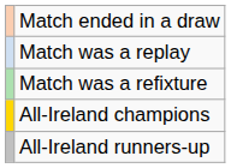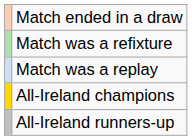 <table class="wikitable">
 <tr>
 <td style="background-color:#FBCEB1"></td>
 <td>Match ended in a draw</td>
 </tr>
 <tr>
+<td style="background-color:#ACE1AF"></td>
+<td>Match was a refixture</td>
+</tr>
+<tr>
 <td style="background-color:#cedff2"></td>
 <td>Match was a replay</td>
-</tr>
-<tr>
-<td style="background-color:#ACE1AF"></td>
-<td>Match was a refixture</td>
 </tr>
 <tr>
 <td style="background-color:#FFD700"></td>
 <td>All-Ireland champions</td>
 </tr>
 <tr>
 <td style="background-color:#C0C0C0"></td>
 <td>All-Ireland runners-up</td>
 </tr>
 </table>
